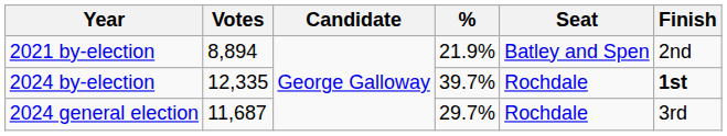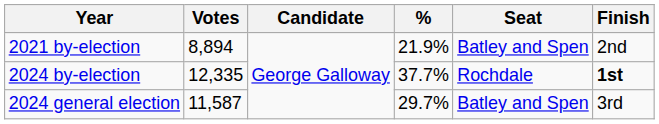 <table class="wikitable">
 <tr>
 <th>Year</th>
 <th>Votes</th>
 <th>Candidate</th>
 <th>%</th>
 <th>Seat</th>
 <th>Finish</th>
 </tr>
 <tr>
 <td><a href='#'>2021 by-election</a></td>
 <td>8,894</td>
 <td rowspan="3"><a href='#'>George Galloway</a></td>
 <td>21.9%</td>
 <td><a href='#'>Batley and Spen</a></td>
 <td>2nd</td>
 </tr>
 <tr>
 <td><a href='#'>2024 by-election</a></td>
 <td>12,335</td>
-<td>39.7%</td>
+<td>37.7%</td>
 <td><a href='#'>Rochdale</a></td>
 <td><strong>1st</strong></td>
 </tr>
 <tr>
 <td><a href='#'>2024 general election</a></td>
-<td>11,687</td>
+<td>11,587</td>
 <td>29.7%</td>
-<td><a href='#'>Rochdale</a></td>
+<td><a href='#'>Batley and Spen</a></td>
 <td>3rd</td>
 </tr>
 </table>
